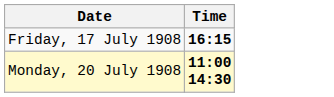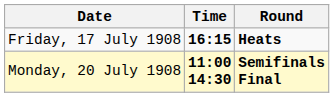 <table class="wikitable">
 <tr>
 <th>Date</th>
 <th>Time</th>
+<th>Round</th>
 </tr>
 <tr>
 <td>Friday, 17 July 1908</td>
 <td><strong>16:15</strong></td>
+<td><strong>Heats</strong></td>
 </tr>
 <tr style=background:lemonchiffon>
 <td>Monday, 20 July 1908</td>
 <td><strong>11:00</strong><br><strong>14:30</strong></td>
+<td><strong>Semifinals</strong><br><strong>Final</strong></td>
 </tr>
 </table>
